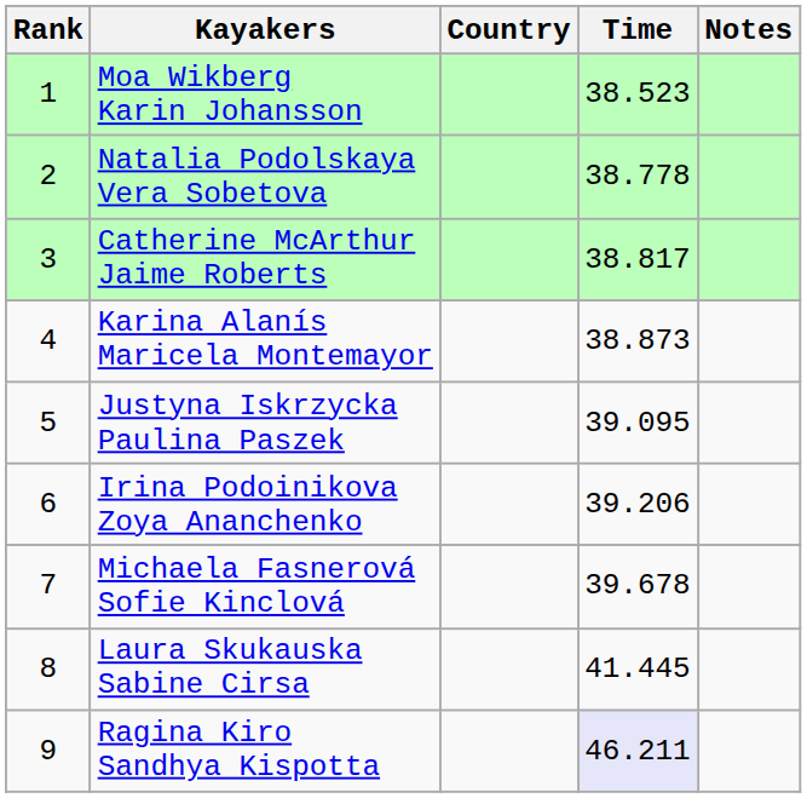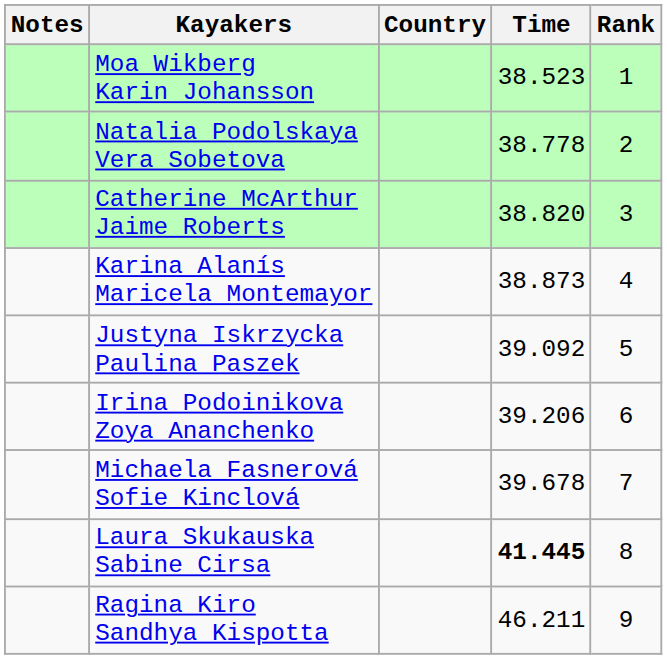 <table class="wikitable" style="text-align:center">
 <tr>
-<th>Rank</th>
+<th>Notes</th>
 <th>Kayakers</th>
 <th>Country</th>
 <th>Time</th>
-<th>Notes</th>
+<th>Rank</th>
 </tr>
 <tr bgcolor=bbffbb>
-<td>1</td>
+<td></td>
 <td align="left"><a href='#'>Moa Wikberg</a><br><a href='#'>Karin Johansson</a></td>
 <td align="left"></td>
 <td>38.523</td>
-<td></td>
+<td>1</td>
 </tr>
 <tr bgcolor=bbffbb>
-<td>2</td>
+<td></td>
 <td align="left"><a href='#'>Natalia Podolskaya</a><br><a href='#'>Vera Sobetova</a></td>
 <td align="left"></td>
 <td>38.778</td>
-<td></td>
+<td>2</td>
 </tr>
 <tr bgcolor=bbffbb>
-<td>3</td>
+<td></td>
 <td align="left"><a href='#'>Catherine McArthur</a><br><a href='#'>Jaime Roberts</a></td>
 <td align="left"></td>
-<td>38.817</td>
-<td></td>
+<td>38.820</td>
+<td>3</td>
 </tr>
 <tr>
-<td>4</td>
+<td></td>
 <td align="left"><a href='#'>Karina Alanís</a><br><a href='#'>Maricela Montemayor</a></td>
 <td align="left"></td>
 <td>38.873</td>
-<td></td>
+<td>4</td>
 </tr>
 <tr>
-<td>5</td>
+<td></td>
 <td align="left"><a href='#'>Justyna Iskrzycka</a><br><a href='#'>Paulina Paszek</a></td>
 <td align="left"></td>
-<td>39.095</td>
-<td></td>
+<td>39.092</td>
+<td>5</td>
 </tr>
 <tr>
-<td>6</td>
+<td></td>
 <td align="left"><a href='#'>Irina Podoinikova</a><br><a href='#'>Zoya Ananchenko</a></td>
 <td align="left"></td>
 <td>39.206</td>
-<td></td>
+<td>6</td>
 </tr>
 <tr>
-<td>7</td>
+<td></td>
 <td align="left"><a href='#'>Michaela Fasnerová</a><br><a href='#'>Sofie Kinclová</a></td>
 <td align="left"></td>
 <td>39.678</td>
-<td></td>
+<td>7</td>
 </tr>
 <tr>
-<td>8</td>
+<td></td>
 <td align="left"><a href='#'>Laura Skukauska</a><br><a href='#'>Sabine Cirsa</a></td>
 <td align="left"></td>
-<td>41.445</td>
-<td></td>
+<td><strong>41.445</strong></td>
+<td>8</td>
 </tr>
 <tr>
-<td>9</td>
+<td></td>
 <td align="left"><a href='#'>Ragina Kiro</a><br><a href='#'>Sandhya Kispotta</a></td>
 <td align="left"></td>
-<td style="background: lavender;">46.211</td>
-<td></td>
+<td>46.211</td>
+<td>9</td>
 </tr>
 </table>
